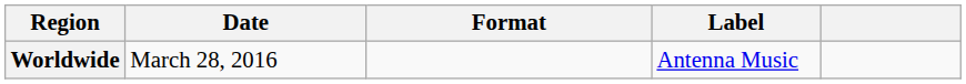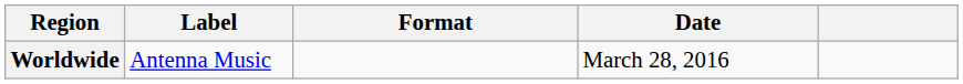 <table class="wikitable plainrowheaders">
 <tr>
 <th scope="col" width="70px">Region</th>
+<th scope="col" width="110px">Label</th>
+<th scope="col" width="190px">Format</th>
 <th scope="col" width="160px">Date</th>
-<th scope="col" width="190px">Format</th>
-<th scope="col" width="110px">Label</th>
 <th scope="col" width="90px"></th>
 </tr>
 <tr>
 <th scope="row">Worldwide</th>
+<td><a href='#'>Antenna Music</a></td>
+<td></td>
 <td>March 28, 2016</td>
-<td></td>
-<td><a href='#'>Antenna Music</a></td>
 <td></td>
 </tr>
 </table>
